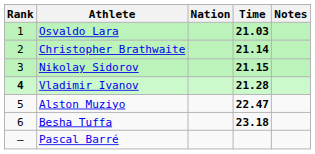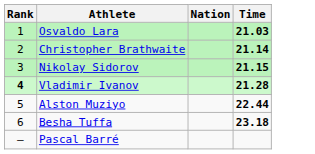 <table class="wikitable sortable" style="text-align:center">
 <tr>
 <th>Rank</th>
 <th>Athlete</th>
 <th>Nation</th>
 <th>Time</th>
-<th>Notes</th>
 </tr>
 <tr style="background:#bbf3bb;">
 <td>1</td>
 <td align=left><a href='#'>Osvaldo Lara</a></td>
 <td align=left></td>
 <td><strong>21.03</strong></td>
-<td></td>
 </tr>
 <tr style="background:#bbf3bb;">
 <td>2</td>
 <td align=left><a href='#'>Christopher Brathwaite</a></td>
 <td align=left></td>
 <td><strong>21.14</strong></td>
-<td></td>
 </tr>
 <tr style="background:#bbf3bb;">
 <td>3</td>
 <td align=left><a href='#'>Nikolay Sidorov</a></td>
 <td align=left></td>
 <td><strong>21.15</strong></td>
-<td></td>
 </tr>
 <tr style="background:#ccf9cc;">
 <td><strong>4</strong></td>
 <td align=left><a href='#'>Vladimir Ivanov</a></td>
 <td align=left></td>
 <td><strong>21.28</strong></td>
-<td></td>
 </tr>
 <tr>
 <td>5</td>
 <td align=left><a href='#'>Alston Muziyo</a></td>
 <td align=left></td>
-<td><strong>22.47</strong></td>
-<td></td>
+<td><strong>22.44</strong></td>
 </tr>
 <tr>
 <td>6</td>
 <td align=left><a href='#'>Besha Tuffa</a></td>
 <td align=left></td>
 <td><strong>23.18</strong></td>
-<td></td>
 </tr>
 <tr>
 <td data-sort-value=7>—</td>
 <td align=left><a href='#'>Pascal Barré</a></td>
 <td align=left></td>
 <td data-sort-value=99.99></td>
-<td></td>
 </tr>
 </table>
